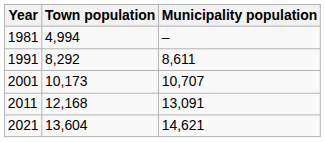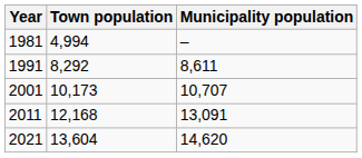 <table class=wikitable>
 <tr>
 <th>Year</th>
 <th>Town population</th>
 <th>Municipality population</th>
 </tr>
 <tr>
 <td>1981</td>
 <td>4,994</td>
 <td>–</td>
 </tr>
 <tr>
 <td>1991</td>
 <td>8,292</td>
 <td>8,611</td>
 </tr>
 <tr>
 <td>2001</td>
 <td>10,173</td>
 <td>10,707</td>
 </tr>
 <tr>
 <td>2011</td>
 <td>12,168</td>
 <td>13,091</td>
 </tr>
 <tr>
 <td>2021</td>
 <td>13,604</td>
-<td>14,621</td>
+<td>14,620</td>
 </tr>
 </table>
